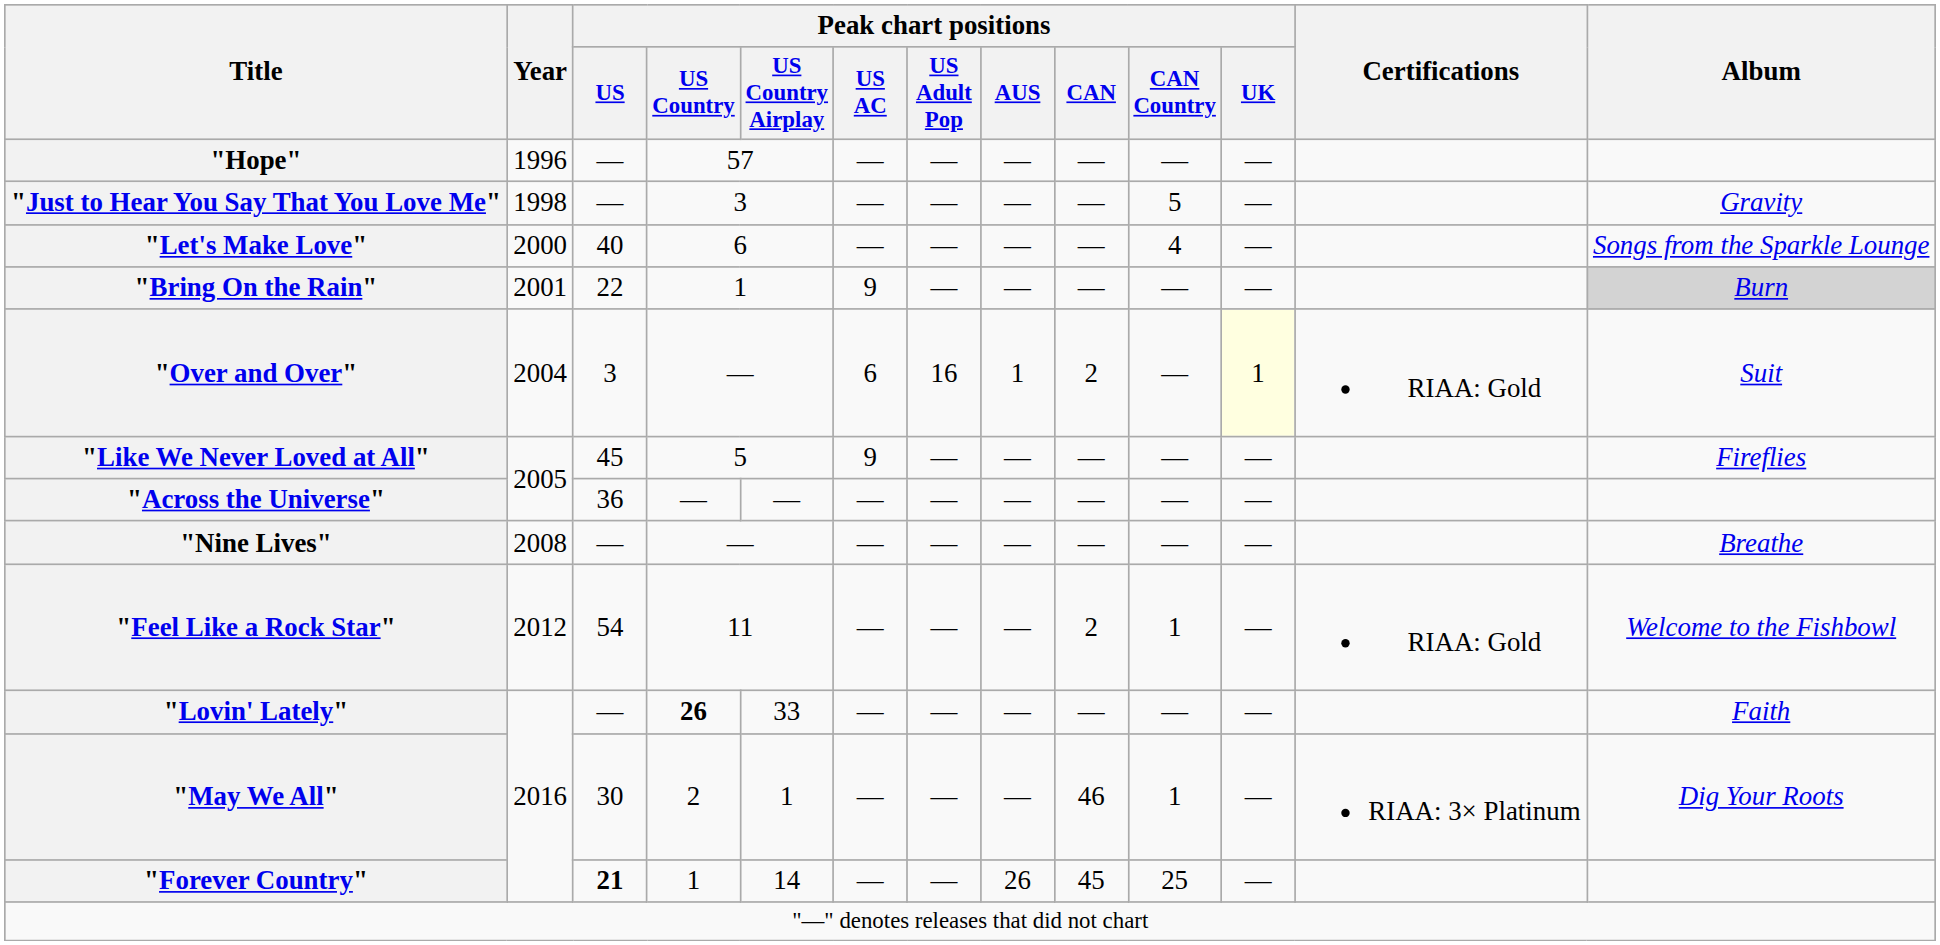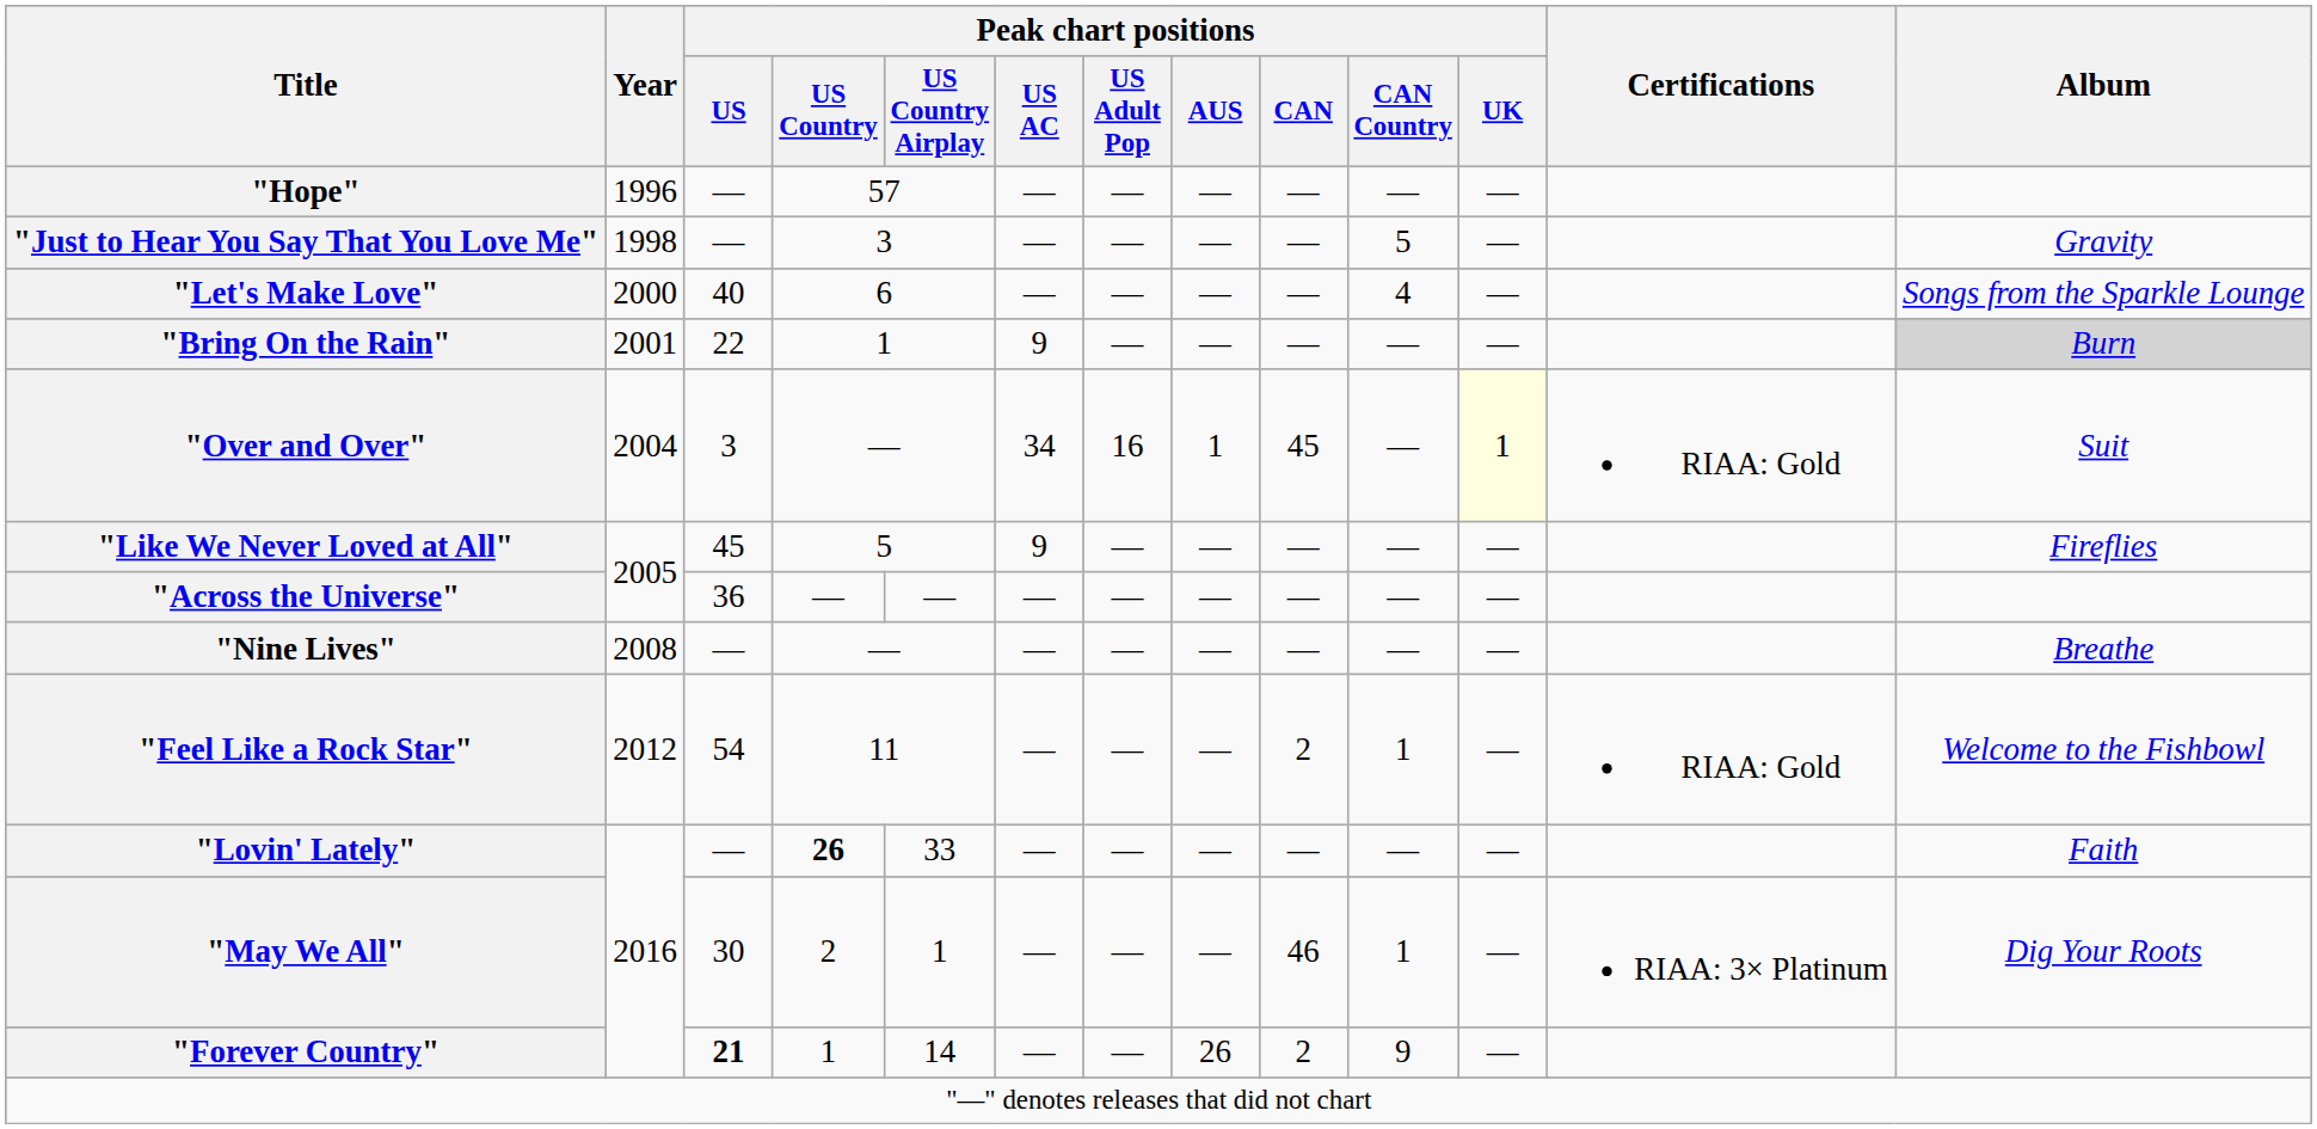 <table class="wikitable plainrowheaders" style="text-align:center;">
 <tr>
 <th scope="col" rowspan="2">Title</th>
 <th scope="col" rowspan="2">Year</th>
 <th scope="col" colspan="9">Peak chart positions</th>
 <th scope="col" rowspan="2">Certifications</th>
 <th scope="col" rowspan="2">Album</th>
 </tr>
 <tr>
 <th scope="col" style="width:2.75em;font-size:85%;"><a href='#'>US</a><br></th>
 <th scope="col" style="width:2.75em;font-size:85%;"><a href='#'>US<br>Country</a><br></th>
 <th scope="col" style="width:2.75em;font-size:85%;"><a href='#'>US<br>Country Airplay</a><br></th>
 <th scope="col" style="width:2.75em;font-size:85%;"><a href='#'>US<br>AC</a><br></th>
 <th scope="col" style="width:2.75em;font-size:85%;"><a href='#'>US<br>Adult<br>Pop</a><br></th>
 <th scope="col" style="width:2.75em;font-size:85%;"><a href='#'>AUS</a><br></th>
 <th scope="col" style="width:2.75em;font-size:85%;"><a href='#'>CAN</a><br></th>
 <th scope="col" style="width:2.75em;font-size:85%;"><a href='#'>CAN<br>Country</a><br></th>
 <th scope="col" style="width:2.75em;font-size:85%;"><a href='#'>UK</a><br></th>
 </tr>
 <tr>
 <th scope="row">"Hope"<br></th>
 <td>1996</td>
 <td>—</td>
 <td colspan="2">57</td>
 <td>—</td>
 <td>—</td>
 <td>—</td>
 <td>—</td>
 <td>—</td>
 <td>—</td>
 <td></td>
 <td></td>
 </tr>
 <tr>
 <th scope="row">"<a href='#'>Just to Hear You Say That You Love Me</a>"<br></th>
 <td>1998</td>
 <td>—</td>
 <td colspan="2">3</td>
 <td>—</td>
 <td>—</td>
 <td>—</td>
 <td>—</td>
 <td>5</td>
 <td>—</td>
 <td></td>
 <td><em><a href='#'>Gravity</a></em></td>
 </tr>
 <tr>
 <th scope="row">"<a href='#'>Let's Make Love</a>"<br></th>
 <td>2000</td>
 <td>40</td>
 <td colspan="2">6</td>
 <td>—</td>
 <td>—</td>
 <td>—</td>
 <td>—</td>
 <td>4</td>
 <td>—</td>
 <td></td>
 <td><em><a href='#'>Songs from the Sparkle Lounge</a></em></td>
 </tr>
 <tr>
 <th scope="row">"<a href='#'>Bring On the Rain</a>"<br></th>
 <td>2001</td>
 <td>22</td>
 <td colspan="2">1</td>
 <td>9</td>
 <td>—</td>
 <td>—</td>
 <td>—</td>
 <td>—</td>
 <td>—</td>
 <td></td>
 <td style="background: lightgrey;"><em><a href='#'>Burn</a></em></td>
 </tr>
 <tr>
 <th scope="row">"<a href='#'>Over and Over</a>"<br></th>
 <td>2004</td>
 <td>3</td>
 <td colspan="2">—</td>
-<td>6</td>
+<td>34</td>
 <td>16</td>
 <td>1</td>
-<td>2</td>
+<td>45</td>
 <td>—</td>
 <td style="background: lightyellow;">1</td>
 <td><br><ul><li>RIAA: Gold</li></ul></td>
 <td><em><a href='#'>Suit</a></em></td>
 </tr>
 <tr>
 <th scope="row">"<a href='#'>Like We Never Loved at All</a>"<br></th>
 <td rowspan="2">2005</td>
 <td>45</td>
 <td colspan="2">5</td>
 <td>9</td>
 <td>—</td>
 <td>—</td>
 <td>—</td>
 <td>—</td>
 <td>—</td>
 <td></td>
 <td><em><a href='#'>Fireflies</a></em></td>
 </tr>
 <tr>
 <th scope="row">"<a href='#'>Across the Universe</a>"<br></th>
 <td>36</td>
 <td>—</td>
 <td>—</td>
 <td>—</td>
 <td>—</td>
 <td>—</td>
 <td>—</td>
 <td>—</td>
 <td>—</td>
 <td></td>
 <td></td>
 </tr>
 <tr>
 <th scope="row">"Nine Lives"<br></th>
 <td>2008</td>
 <td>—</td>
 <td colspan="2">—</td>
 <td>—</td>
 <td>—</td>
 <td>—</td>
 <td>—</td>
 <td>—</td>
 <td>—</td>
 <td></td>
 <td><em><a href='#'>Breathe</a></em></td>
 </tr>
 <tr>
 <th scope="row">"<a href='#'>Feel Like a Rock Star</a>"<br></th>
 <td>2012</td>
 <td>54</td>
 <td colspan="2">11</td>
 <td>—</td>
 <td>—</td>
 <td>—</td>
 <td>2</td>
 <td>1</td>
 <td>—</td>
 <td><br><ul><li>RIAA: Gold</li></ul></td>
 <td><em><a href='#'>Welcome to the Fishbowl</a></em></td>
 </tr>
 <tr>
 <th scope="row">"<a href='#'>Lovin' Lately</a>"<br></th>
 <td rowspan="3">2016</td>
 <td>—</td>
 <td><strong>26</strong></td>
 <td>33</td>
 <td>—</td>
 <td>—</td>
 <td>—</td>
 <td>—</td>
 <td>—</td>
 <td>—</td>
 <td></td>
 <td><em><a href='#'>Faith</a></em></td>
 </tr>
 <tr>
 <th scope="row">"<a href='#'>May We All</a>"<br></th>
 <td>30</td>
 <td>2</td>
 <td>1</td>
 <td>—</td>
 <td>—</td>
 <td>—</td>
 <td>46</td>
 <td>1</td>
 <td>—</td>
 <td><br><ul><li>RIAA: 3× Platinum</li></ul></td>
 <td><em><a href='#'>Dig Your Roots</a></em></td>
 </tr>
 <tr>
 <th scope="row">"<a href='#'>Forever Country</a>"<br></th>
 <td><strong>21</strong></td>
 <td>1</td>
 <td>14</td>
 <td>—</td>
 <td>—</td>
 <td>26</td>
-<td>45</td>
-<td>25</td>
+<td>2</td>
+<td>9</td>
 <td>—</td>
 <td></td>
 <td></td>
 </tr>
 <tr>
 <td colspan="18" style="font-size:85%">"—" denotes releases that did not chart</td>
 </tr>
 </table>
